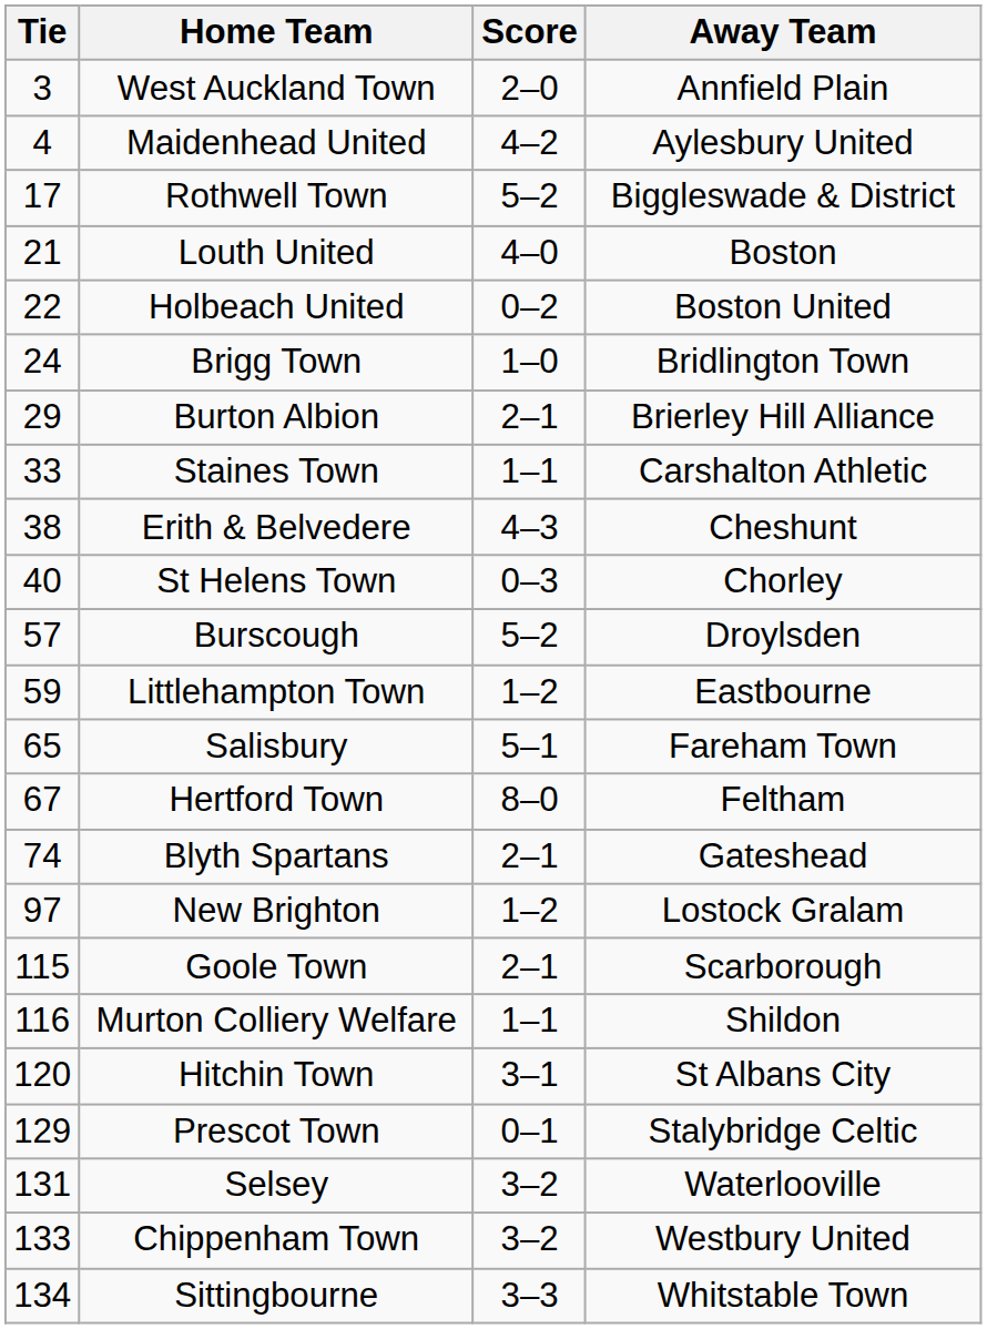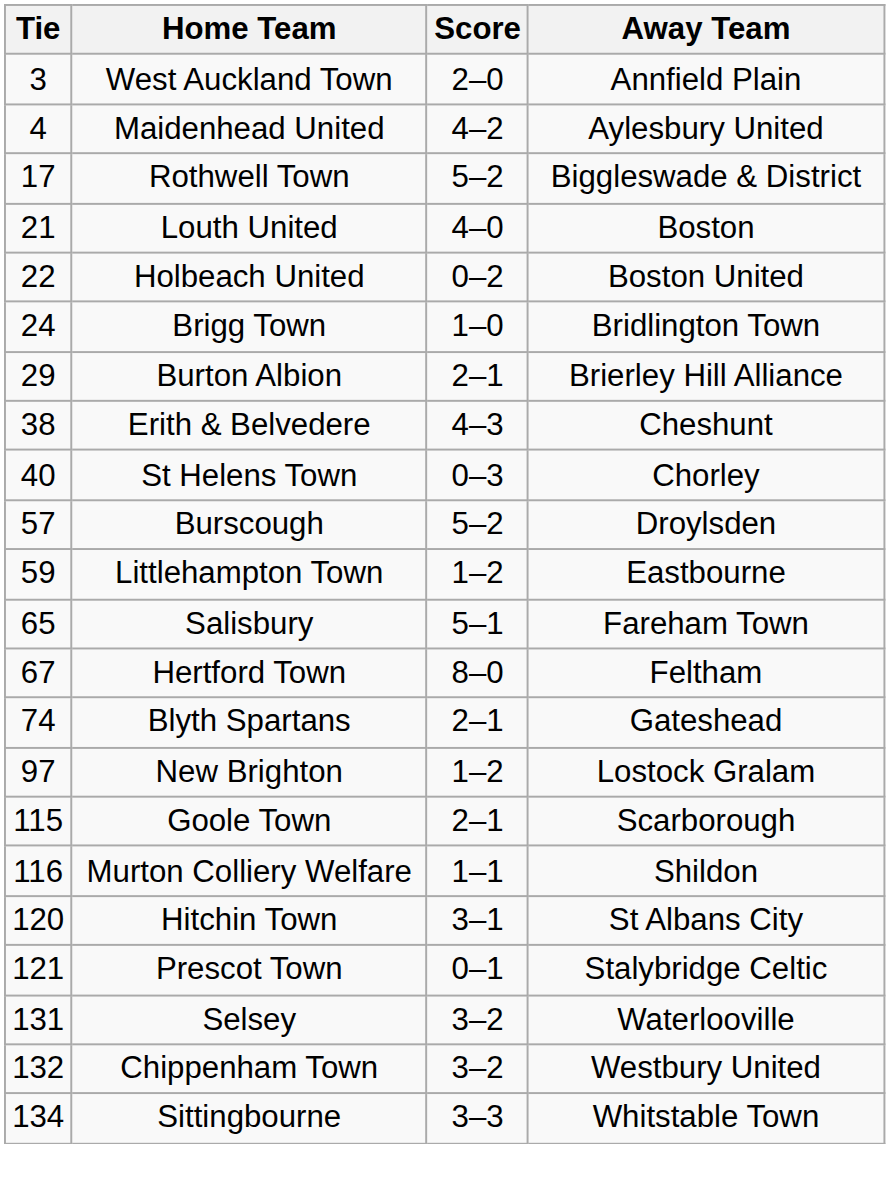 <table class="wikitable" style="text-align:center;">
 <tr>
 <th width=20>Tie</th>
 <th width=175>Home Team</th>
 <th width=20>Score</th>
 <th width=175>Away Team</th>
 </tr>
 <tr>
 <td>3</td>
 <td>West Auckland Town</td>
 <td>2–0</td>
 <td>Annfield Plain</td>
 </tr>
 <tr>
 <td>4</td>
 <td>Maidenhead United</td>
 <td>4–2</td>
 <td>Aylesbury United</td>
 </tr>
 <tr>
 <td>17</td>
 <td>Rothwell Town</td>
 <td>5–2</td>
 <td>Biggleswade & District</td>
 </tr>
 <tr>
 <td>21</td>
 <td>Louth United</td>
 <td>4–0</td>
 <td>Boston</td>
 </tr>
 <tr>
 <td>22</td>
 <td>Holbeach United</td>
 <td>0–2</td>
 <td>Boston United</td>
 </tr>
 <tr>
 <td>24</td>
 <td>Brigg Town</td>
 <td>1–0</td>
 <td>Bridlington Town</td>
 </tr>
 <tr>
 <td>29</td>
 <td>Burton Albion</td>
 <td>2–1</td>
 <td>Brierley Hill Alliance</td>
-</tr>
-<tr>
-<td>33</td>
-<td>Staines Town</td>
-<td>1–1</td>
-<td>Carshalton Athletic</td>
 </tr>
 <tr>
 <td>38</td>
 <td>Erith & Belvedere</td>
 <td>4–3</td>
 <td>Cheshunt</td>
 </tr>
 <tr>
 <td>40</td>
 <td>St Helens Town</td>
 <td>0–3</td>
 <td>Chorley</td>
 </tr>
 <tr>
 <td>57</td>
 <td>Burscough</td>
 <td>5–2</td>
 <td>Droylsden</td>
 </tr>
 <tr>
 <td>59</td>
 <td>Littlehampton Town</td>
 <td>1–2</td>
 <td>Eastbourne</td>
 </tr>
 <tr>
 <td>65</td>
 <td>Salisbury</td>
 <td>5–1</td>
 <td>Fareham Town</td>
 </tr>
 <tr>
 <td>67</td>
 <td>Hertford Town</td>
 <td>8–0</td>
 <td>Feltham</td>
 </tr>
 <tr>
 <td>74</td>
 <td>Blyth Spartans</td>
 <td>2–1</td>
 <td>Gateshead</td>
 </tr>
 <tr>
 <td>97</td>
 <td>New Brighton</td>
 <td>1–2</td>
 <td>Lostock Gralam</td>
 </tr>
 <tr>
 <td>115</td>
 <td>Goole Town</td>
 <td>2–1</td>
 <td>Scarborough</td>
 </tr>
 <tr>
 <td>116</td>
 <td>Murton Colliery Welfare</td>
 <td>1–1</td>
 <td>Shildon</td>
 </tr>
 <tr>
 <td>120</td>
 <td>Hitchin Town</td>
 <td>3–1</td>
 <td>St Albans City</td>
 </tr>
 <tr>
-<td>129</td>
+<td>121</td>
 <td>Prescot Town</td>
 <td>0–1</td>
 <td>Stalybridge Celtic</td>
 </tr>
 <tr>
 <td>131</td>
 <td>Selsey</td>
 <td>3–2</td>
 <td>Waterlooville</td>
 </tr>
 <tr>
-<td>133</td>
+<td>132</td>
 <td>Chippenham Town</td>
 <td>3–2</td>
 <td>Westbury United</td>
 </tr>
 <tr>
 <td>134</td>
 <td>Sittingbourne</td>
 <td>3–3</td>
 <td>Whitstable Town</td>
 </tr>
 </table>
